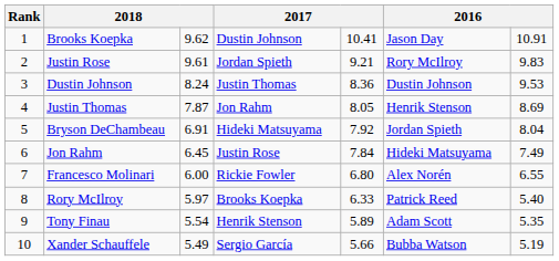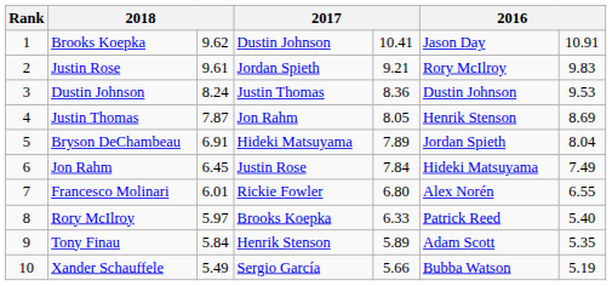 <table class="wikitable" style="font-size:95%;text-align:center">
 <tr>
 <th>Rank</th>
 <th colspan=2 width="180">2018</th>
 <th colspan=2 width="180">2017</th>
 <th colspan=2 width="180">2016</th>
 </tr>
 <tr>
 <td>1</td>
 <td align=left><a href='#'>Brooks Koepka</a></td>
 <td>9.62</td>
 <td align=left><a href='#'>Dustin Johnson</a></td>
 <td>10.41</td>
 <td align=left><a href='#'>Jason Day</a></td>
 <td>10.91</td>
 </tr>
 <tr>
 <td>2</td>
 <td align=left><a href='#'>Justin Rose</a></td>
 <td>9.61</td>
 <td align=left><a href='#'>Jordan Spieth</a></td>
 <td>9.21</td>
 <td align=left><a href='#'>Rory McIlroy</a></td>
 <td>9.83</td>
 </tr>
 <tr>
 <td>3</td>
 <td align=left><a href='#'>Dustin Johnson</a></td>
 <td>8.24</td>
 <td align=left><a href='#'>Justin Thomas</a></td>
 <td>8.36</td>
 <td align=left><a href='#'>Dustin Johnson</a></td>
 <td>9.53</td>
 </tr>
 <tr>
 <td>4</td>
 <td align=left><a href='#'>Justin Thomas</a></td>
 <td>7.87</td>
 <td align=left><a href='#'>Jon Rahm</a></td>
 <td>8.05</td>
 <td align=left><a href='#'>Henrik Stenson</a></td>
 <td>8.69</td>
 </tr>
 <tr>
 <td>5</td>
 <td align=left><a href='#'>Bryson DeChambeau</a></td>
 <td>6.91</td>
 <td align=left><a href='#'>Hideki Matsuyama</a></td>
-<td>7.92</td>
+<td>7.89</td>
 <td align=left><a href='#'>Jordan Spieth</a></td>
 <td>8.04</td>
 </tr>
 <tr>
 <td>6</td>
 <td align=left><a href='#'>Jon Rahm</a></td>
 <td>6.45</td>
 <td align=left><a href='#'>Justin Rose</a></td>
 <td>7.84</td>
 <td align=left><a href='#'>Hideki Matsuyama</a></td>
 <td>7.49</td>
 </tr>
 <tr>
 <td>7</td>
 <td align=left><a href='#'>Francesco Molinari</a></td>
-<td>6.00</td>
+<td>6.01</td>
 <td align=left><a href='#'>Rickie Fowler</a></td>
 <td>6.80</td>
 <td align=left><a href='#'>Alex Norén</a></td>
 <td>6.55</td>
 </tr>
 <tr>
 <td>8</td>
 <td align=left><a href='#'>Rory McIlroy</a></td>
 <td>5.97</td>
 <td align=left><a href='#'>Brooks Koepka</a></td>
 <td>6.33</td>
 <td align=left><a href='#'>Patrick Reed</a></td>
 <td>5.40</td>
 </tr>
 <tr>
 <td>9</td>
 <td align=left><a href='#'>Tony Finau</a></td>
-<td>5.54</td>
+<td>5.84</td>
 <td align=left><a href='#'>Henrik Stenson</a></td>
 <td>5.89</td>
 <td align=left><a href='#'>Adam Scott</a></td>
 <td>5.35</td>
 </tr>
 <tr>
 <td>10</td>
 <td align=left><a href='#'>Xander Schauffele</a></td>
 <td>5.49</td>
 <td align=left><a href='#'>Sergio García</a></td>
 <td>5.66</td>
 <td align=left><a href='#'>Bubba Watson</a></td>
 <td>5.19</td>
 </tr>
 </table>
